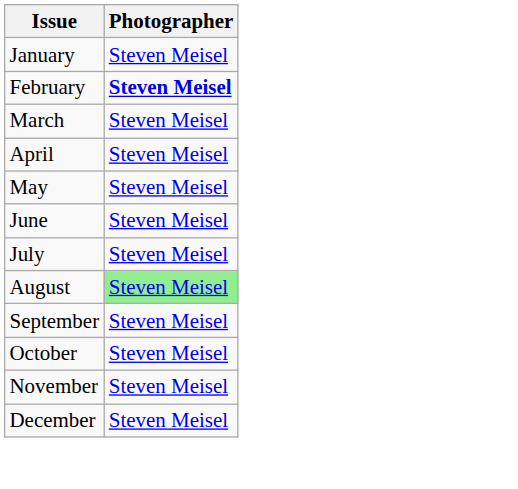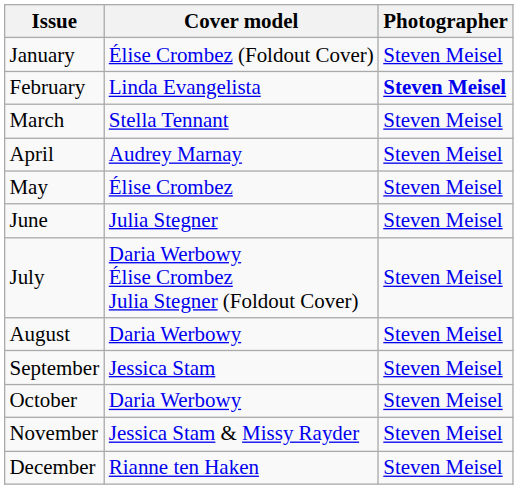 <table class="sortable wikitable">
 <tr>
 <th>Issue</th>
+<th>Cover model</th>
 <th>Photographer</th>
 </tr>
 <tr>
 <td>January</td>
+<td><a href='#'>Élise Crombez</a> (Foldout Cover)</td>
 <td><a href='#'>Steven Meisel</a></td>
 </tr>
 <tr>
 <td>February</td>
+<td><a href='#'>Linda Evangelista</a></td>
 <td><strong><a href='#'>Steven Meisel</a></strong></td>
 </tr>
 <tr>
 <td>March</td>
+<td><a href='#'>Stella Tennant</a></td>
 <td><a href='#'>Steven Meisel</a></td>
 </tr>
 <tr>
 <td>April</td>
+<td><a href='#'>Audrey Marnay</a></td>
 <td><a href='#'>Steven Meisel</a></td>
 </tr>
 <tr>
 <td>May</td>
+<td><a href='#'>Élise Crombez</a></td>
 <td><a href='#'>Steven Meisel</a></td>
 </tr>
 <tr>
 <td>June</td>
+<td><a href='#'>Julia Stegner</a></td>
 <td><a href='#'>Steven Meisel</a></td>
 </tr>
 <tr>
 <td>July</td>
+<td><a href='#'>Daria Werbowy</a><br><a href='#'>Élise Crombez</a><br><a href='#'>Julia Stegner</a> (Foldout Cover)</td>
 <td><a href='#'>Steven Meisel</a></td>
 </tr>
 <tr>
 <td>August</td>
-<td style="background: lightgreen;"><a href='#'>Steven Meisel</a></td>
+<td><a href='#'>Daria Werbowy</a></td>
+<td><a href='#'>Steven Meisel</a></td>
 </tr>
 <tr>
 <td>September</td>
+<td><a href='#'>Jessica Stam</a></td>
 <td><a href='#'>Steven Meisel</a></td>
 </tr>
 <tr>
 <td>October</td>
+<td><a href='#'>Daria Werbowy</a></td>
 <td><a href='#'>Steven Meisel</a></td>
 </tr>
 <tr>
 <td>November</td>
+<td><a href='#'>Jessica Stam</a> & <a href='#'>Missy Rayder</a></td>
 <td><a href='#'>Steven Meisel</a></td>
 </tr>
 <tr>
 <td>December</td>
+<td><a href='#'>Rianne ten Haken</a></td>
 <td><a href='#'>Steven Meisel</a></td>
 </tr>
 </table>
